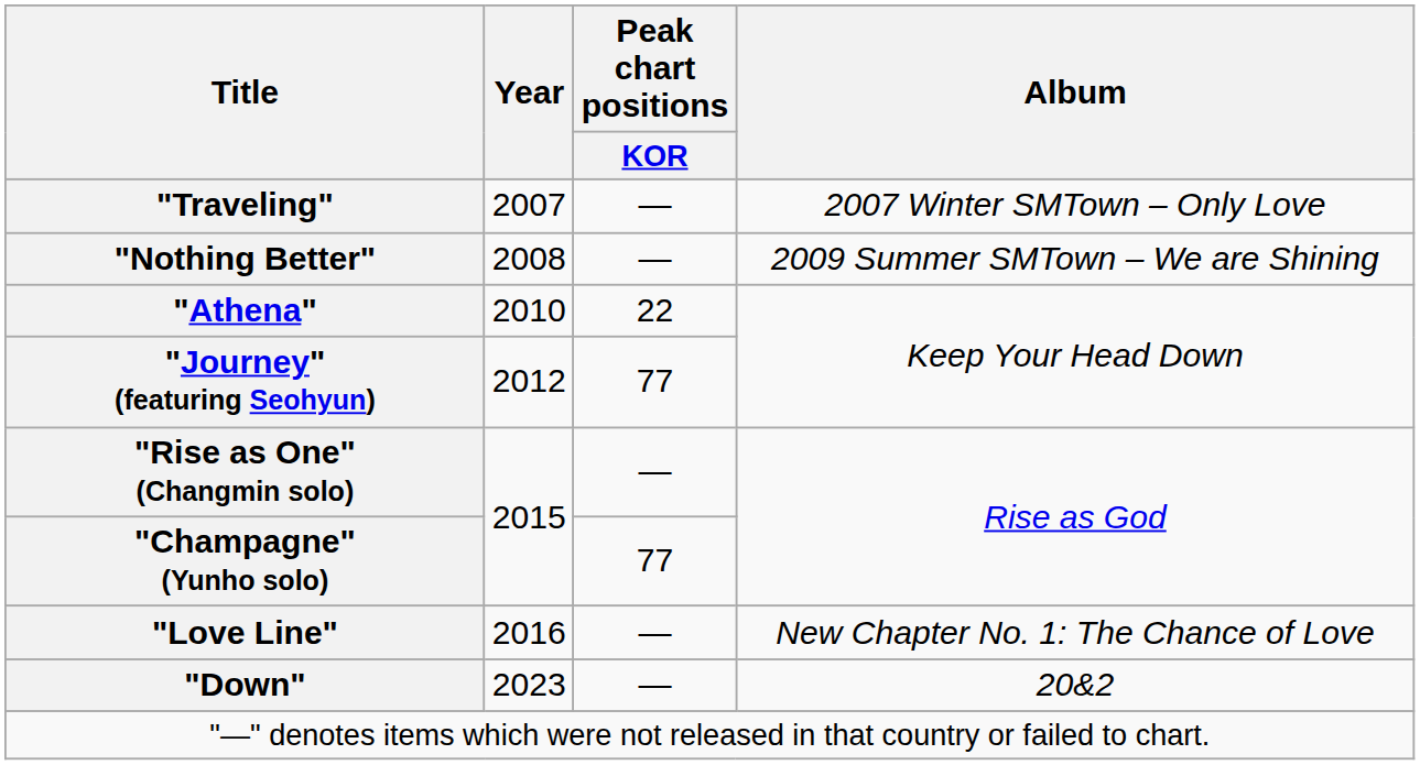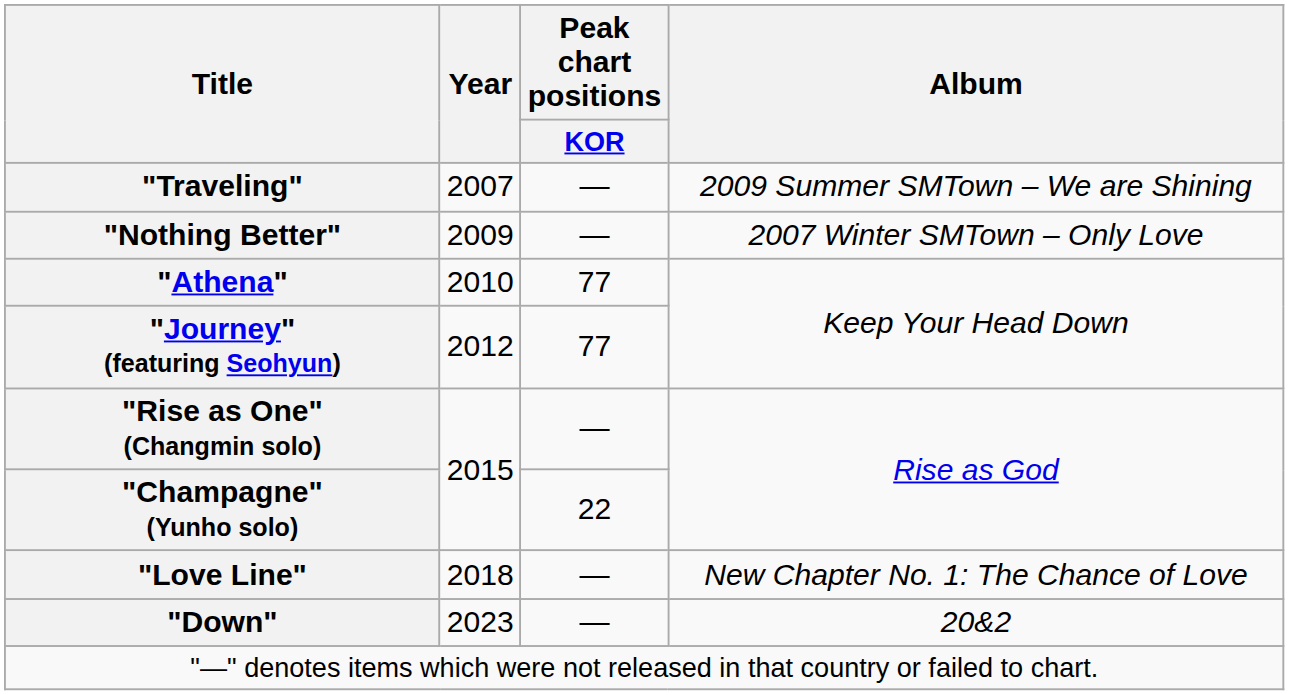 <table class="wikitable plainrowheaders" style="text-align:center">
 <tr>
 <th scope="col" rowspan="2" style="width:14em;">Title</th>
 <th scope="col" rowspan="2">Year</th>
 <th scope="col" colspan="1">Peak chart positions</th>
 <th scope="col" rowspan="2" style="width:20em;">Album</th>
 </tr>
 <tr>
 <th scope="col" style="width:3em;font-size:90%;"><a href='#'>KOR</a><br></th>
 </tr>
 <tr>
 <th scope="row">"Traveling"</th>
 <td>2007</td>
 <td>—</td>
-<td><em>2007 Winter SMTown – Only Love</em></td>
+<td><em>2009 Summer SMTown – We are Shining</em></td>
 </tr>
 <tr>
 <th scope="row">"Nothing Better"</th>
-<td>2008</td>
+<td>2009</td>
 <td>—</td>
-<td><em>2009 Summer SMTown – We are Shining</em></td>
+<td><em>2007 Winter SMTown – Only Love</em></td>
 </tr>
 <tr>
 <th scope="row">"<a href='#'>Athena</a>"</th>
 <td>2010</td>
-<td>22</td>
+<td>77</td>
 <td rowspan="2"><em>Keep Your Head Down</em></td>
 </tr>
 <tr>
 <th scope="row">"<a href='#'>Journey</a>"<br><small>(featuring <a href='#'>Seohyun</a>)</small></th>
 <td>2012</td>
 <td>77</td>
 </tr>
 <tr>
 <th scope="row">"Rise as One"<br><small>(Changmin solo)</small></th>
 <td rowspan="2">2015</td>
 <td>—</td>
 <td rowspan="2"><em><a href='#'>Rise as God</a></em></td>
 </tr>
 <tr>
 <th scope="row">"Champagne"<br><small>(Yunho solo)</small></th>
-<td>77</td>
+<td>22</td>
 </tr>
 <tr>
 <th scope="row">"Love Line"</th>
-<td>2016</td>
+<td>2018</td>
 <td>—</td>
 <td><em>New Chapter No. 1: The Chance of Love</em></td>
 </tr>
 <tr>
 <th scope="row">"Down"</th>
 <td>2023</td>
 <td>—</td>
 <td><em>20&2</em></td>
 </tr>
 <tr>
 <td colspan="14" align="center" style="font-size:90%;">"—" denotes items which were not released in that country or failed to chart.</td>
 </tr>
 </table>
